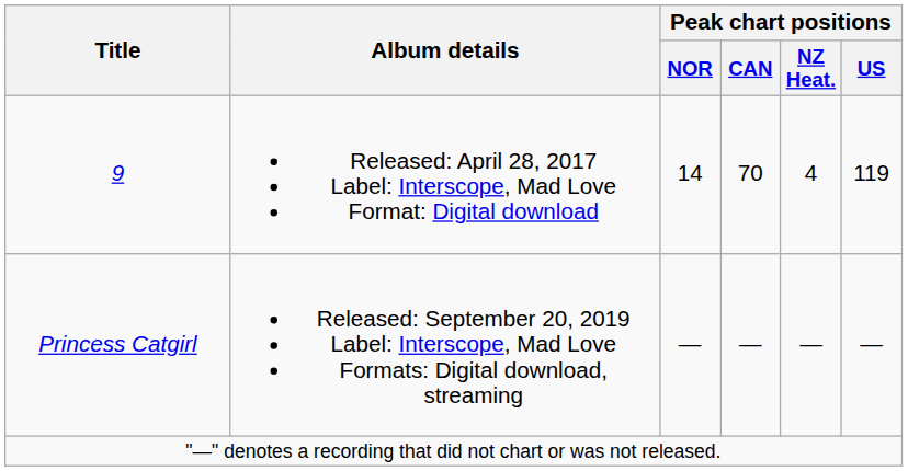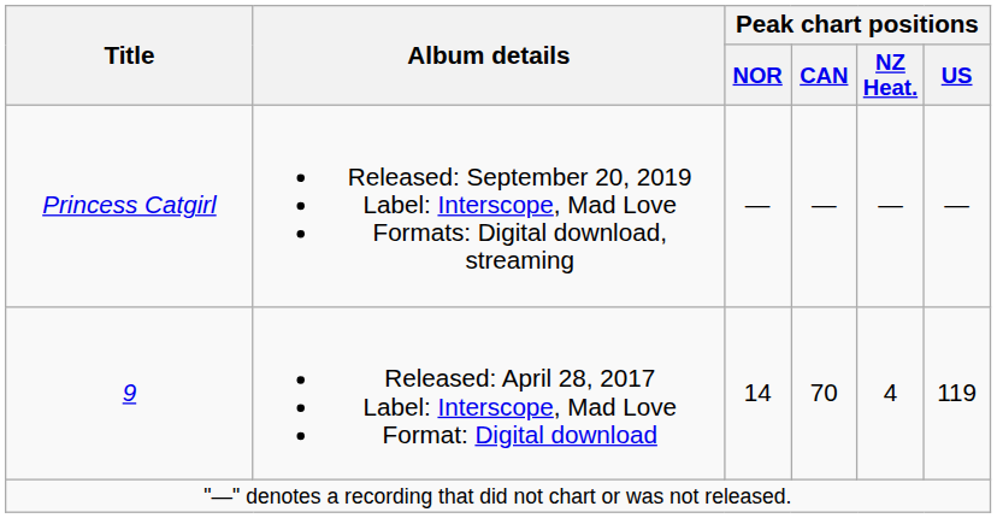 <table class="wikitable plainrowheaders" style="text-align:center;">
 <tr>
 <th scope="col" style="width:9.5em;" rowspan="2">Title</th>
 <th scope="col" style="width:18.5em;" rowspan="2">Album details</th>
 <th scope="col" colspan="4">Peak chart positions</th>
 </tr>
 <tr>
 <th scope="col" style="width:2.5em;font-size:90%;"><a href='#'>NOR</a></th>
 <th scope="col" style="width:2.5em;font-size:90%;"><a href='#'>CAN</a></th>
 <th scope="col" style="width:2.5em;font-size:90%;"><a href='#'>NZ<br>Heat.</a></th>
 <th scope="col" style="width:2.5em;font-size:90%;"><a href='#'>US</a></th>
 </tr>
 <tr>
+<td scope="row"><em><a href='#'>Princess Catgirl</a></em></td>
+<td><br><ul><li>Released: September 20, 2019</li><li>Label: <a href='#'>Interscope</a>, Mad Love</li><li>Formats: Digital download, streaming</li></ul></td>
+<td>—</td>
+<td>—</td>
+<td>—</td>
+<td>—</td>
+</tr>
+<tr>
 <td scope="row"><em><a href='#'>9</a></em></td>
 <td><br><ul><li>Released: April 28, 2017</li><li>Label: <a href='#'>Interscope</a>, Mad Love</li><li>Format: <a href='#'>Digital download</a></li></ul></td>
 <td>14</td>
 <td>70</td>
 <td>4</td>
 <td>119</td>
 </tr>
 <tr>
-<td scope="row"><em><a href='#'>Princess Catgirl</a></em></td>
-<td><br><ul><li>Released: September 20, 2019</li><li>Label: <a href='#'>Interscope</a>, Mad Love</li><li>Formats: Digital download, streaming</li></ul></td>
-<td>—</td>
-<td>—</td>
-<td>—</td>
-<td>—</td>
-</tr>
-<tr>
 <td colspan="6" style="font-size:85%">"—" denotes a recording that did not chart or was not released.</td>
 </tr>
 </table>
